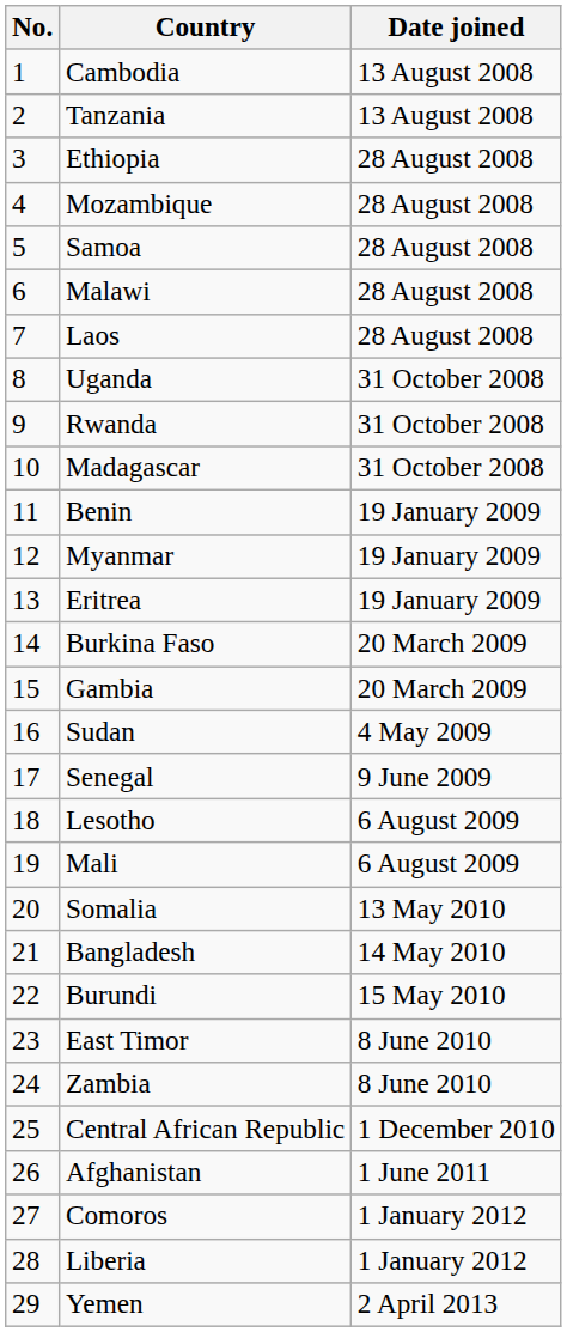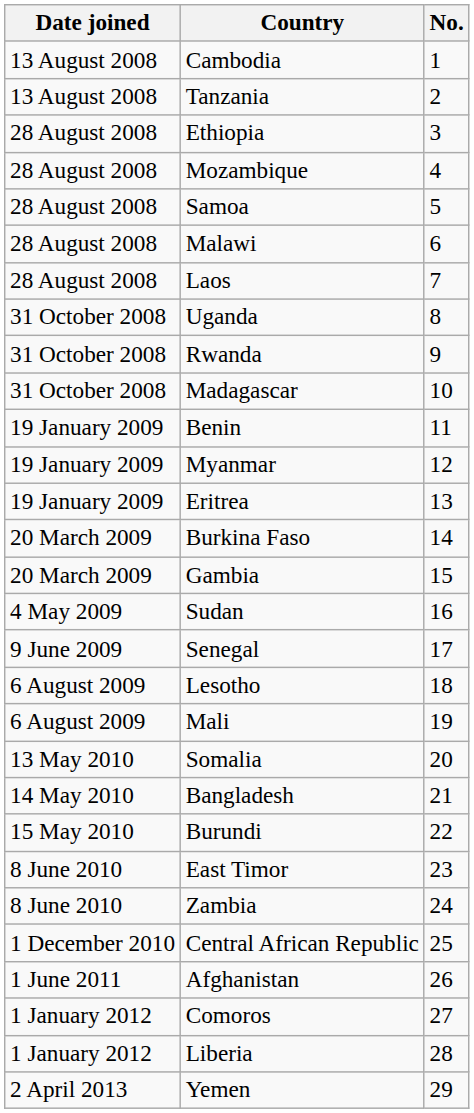 <table class="wikitable sortable">
 <tr>
+<th>Date joined</th>
+<th>Country</th>
 <th>No.</th>
-<th>Country</th>
-<th>Date joined</th>
 </tr>
 <tr>
+<td>13 August 2008</td>
+<td>Cambodia</td>
 <td>1</td>
-<td>Cambodia</td>
-<td>13 August 2008</td>
 </tr>
 <tr>
+<td>13 August 2008</td>
+<td>Tanzania</td>
 <td>2</td>
-<td>Tanzania</td>
-<td>13 August 2008</td>
 </tr>
 <tr>
+<td>28 August 2008</td>
+<td>Ethiopia</td>
 <td>3</td>
-<td>Ethiopia</td>
-<td>28 August 2008</td>
 </tr>
 <tr>
+<td>28 August 2008</td>
+<td>Mozambique</td>
 <td>4</td>
-<td>Mozambique</td>
-<td>28 August 2008</td>
 </tr>
 <tr>
+<td>28 August 2008</td>
+<td>Samoa</td>
 <td>5</td>
-<td>Samoa</td>
-<td>28 August 2008</td>
 </tr>
 <tr>
+<td>28 August 2008</td>
+<td>Malawi</td>
 <td>6</td>
-<td>Malawi</td>
-<td>28 August 2008</td>
 </tr>
 <tr>
+<td>28 August 2008</td>
+<td>Laos</td>
 <td>7</td>
-<td>Laos</td>
-<td>28 August 2008</td>
 </tr>
 <tr>
+<td>31 October 2008</td>
+<td>Uganda</td>
 <td>8</td>
-<td>Uganda</td>
-<td>31 October 2008</td>
 </tr>
 <tr>
+<td>31 October 2008</td>
+<td>Rwanda</td>
 <td>9</td>
-<td>Rwanda</td>
-<td>31 October 2008</td>
 </tr>
 <tr>
+<td>31 October 2008</td>
+<td>Madagascar</td>
 <td>10</td>
-<td>Madagascar</td>
-<td>31 October 2008</td>
 </tr>
 <tr>
+<td>19 January 2009</td>
+<td>Benin</td>
 <td>11</td>
-<td>Benin</td>
-<td>19 January 2009</td>
 </tr>
 <tr>
+<td>19 January 2009</td>
+<td>Myanmar</td>
 <td>12</td>
-<td>Myanmar</td>
-<td>19 January 2009</td>
 </tr>
 <tr>
+<td>19 January 2009</td>
+<td>Eritrea</td>
 <td>13</td>
-<td>Eritrea</td>
-<td>19 January 2009</td>
 </tr>
 <tr>
+<td>20 March 2009</td>
+<td>Burkina Faso</td>
 <td>14</td>
-<td>Burkina Faso</td>
-<td>20 March 2009</td>
 </tr>
 <tr>
+<td>20 March 2009</td>
+<td>Gambia</td>
 <td>15</td>
-<td>Gambia</td>
-<td>20 March 2009</td>
 </tr>
 <tr>
+<td>4 May 2009</td>
+<td>Sudan</td>
 <td>16</td>
-<td>Sudan</td>
-<td>4 May 2009</td>
 </tr>
 <tr>
+<td>9 June 2009</td>
+<td>Senegal</td>
 <td>17</td>
-<td>Senegal</td>
-<td>9 June 2009</td>
 </tr>
 <tr>
+<td>6 August 2009</td>
+<td>Lesotho</td>
 <td>18</td>
-<td>Lesotho</td>
-<td>6 August 2009</td>
 </tr>
 <tr>
+<td>6 August 2009</td>
+<td>Mali</td>
 <td>19</td>
-<td>Mali</td>
-<td>6 August 2009</td>
 </tr>
 <tr>
+<td>13 May 2010</td>
+<td>Somalia</td>
 <td>20</td>
-<td>Somalia</td>
-<td>13 May 2010</td>
 </tr>
 <tr>
+<td>14 May 2010</td>
+<td>Bangladesh</td>
 <td>21</td>
-<td>Bangladesh</td>
-<td>14 May 2010</td>
 </tr>
 <tr>
+<td>15 May 2010</td>
+<td>Burundi</td>
 <td>22</td>
-<td>Burundi</td>
-<td>15 May 2010</td>
 </tr>
 <tr>
+<td>8 June 2010</td>
+<td>East Timor</td>
 <td>23</td>
-<td>East Timor</td>
-<td>8 June 2010</td>
 </tr>
 <tr>
+<td>8 June 2010</td>
+<td>Zambia</td>
 <td>24</td>
-<td>Zambia</td>
-<td>8 June 2010</td>
 </tr>
 <tr>
+<td>1 December 2010</td>
+<td>Central African Republic</td>
 <td>25</td>
-<td>Central African Republic</td>
-<td>1 December 2010</td>
 </tr>
 <tr>
+<td>1 June 2011</td>
+<td>Afghanistan</td>
 <td>26</td>
-<td>Afghanistan</td>
-<td>1 June 2011</td>
 </tr>
 <tr>
+<td>1 January 2012</td>
+<td>Comoros</td>
 <td>27</td>
-<td>Comoros</td>
-<td>1 January 2012</td>
 </tr>
 <tr>
+<td>1 January 2012</td>
+<td>Liberia</td>
 <td>28</td>
-<td>Liberia</td>
-<td>1 January 2012</td>
 </tr>
 <tr>
+<td>2 April 2013</td>
+<td>Yemen</td>
 <td>29</td>
-<td>Yemen</td>
-<td>2 April 2013</td>
 </tr>
 </table>
